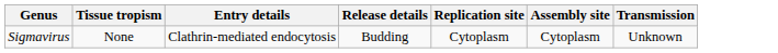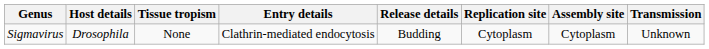 <table class="wikitable sortable" style="text-align:center">
 <tr>
 <th>Genus</th>
+<th>Host details</th>
 <th>Tissue tropism</th>
 <th>Entry details</th>
 <th>Release details</th>
 <th>Replication site</th>
 <th>Assembly site</th>
 <th>Transmission</th>
 </tr>
 <tr>
 <td><em>Sigmavirus</em></td>
+<td><em>Drosophila</em></td>
 <td>None</td>
 <td>Clathrin-mediated endocytosis</td>
 <td>Budding</td>
 <td>Cytoplasm</td>
 <td>Cytoplasm</td>
 <td>Unknown</td>
 </tr>
 </table>
